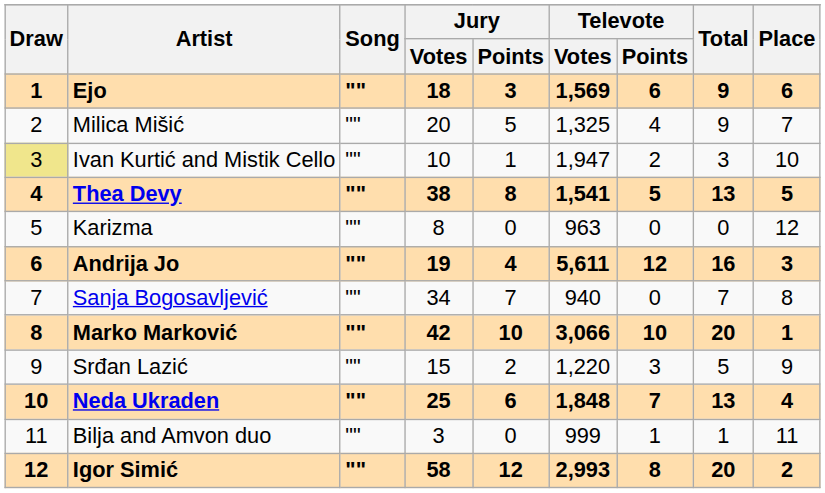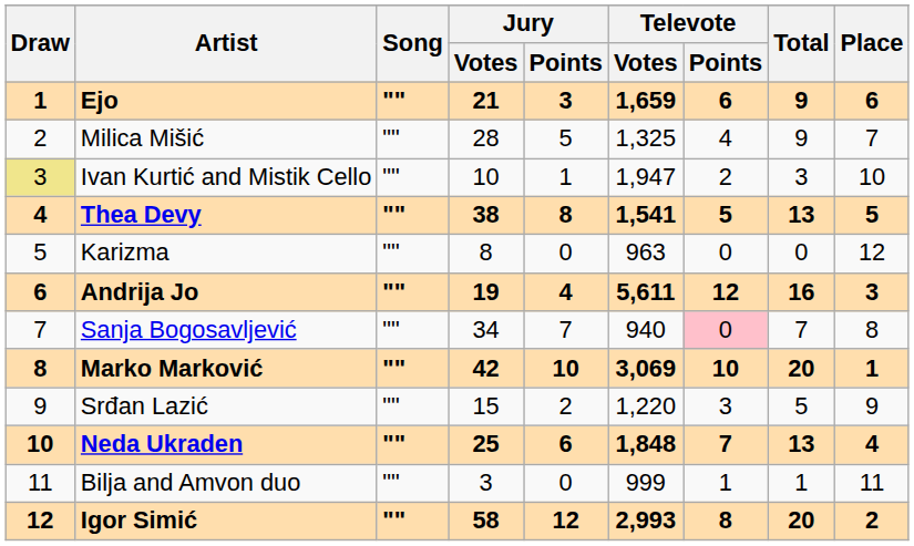 <table class="sortable wikitable" style="margin: 1em auto 1em auto; text-align:center;">
 <tr>
 </tr>
 <tr>
 <th rowspan="2">Draw</th>
 <th rowspan="2">Artist</th>
 <th rowspan="2">Song</th>
 <th colspan="2">Jury</th>
 <th colspan="2">Televote</th>
 <th rowspan="2">Total</th>
 <th rowspan="2">Place</th>
 </tr>
 <tr>
 <th>Votes</th>
 <th>Points</th>
 <th>Votes</th>
 <th>Points</th>
 </tr>
 <tr style="font-weight:bold; background:navajowhite;">
 <td>1</td>
 <td align="left">Ejo</td>
 <td align="left">""</td>
-<td>18</td>
+<td>21</td>
 <td>3</td>
-<td>1,569</td>
+<td>1,659</td>
 <td>6</td>
 <td>9</td>
 <td>6</td>
 </tr>
 <tr>
 <td>2</td>
 <td align="left">Milica Mišić</td>
 <td align="left">""</td>
-<td>20</td>
+<td>28</td>
 <td>5</td>
 <td>1,325</td>
 <td>4</td>
 <td>9</td>
 <td>7</td>
 </tr>
 <tr>
 <td style="background: khaki;">3</td>
 <td align="left">Ivan Kurtić and Mistik Cello</td>
 <td align="left">""</td>
 <td>10</td>
 <td>1</td>
 <td>1,947</td>
 <td>2</td>
 <td>3</td>
 <td>10</td>
 </tr>
 <tr style="font-weight:bold; background:navajowhite;">
 <td>4</td>
 <td align="left"><a href='#'>Thea Devy</a></td>
 <td align="left">""</td>
 <td>38</td>
 <td>8</td>
 <td>1,541</td>
 <td>5</td>
 <td>13</td>
 <td>5</td>
 </tr>
 <tr>
 <td>5</td>
 <td align="left">Karizma</td>
 <td align="left">""</td>
 <td>8</td>
 <td>0</td>
 <td>963</td>
 <td>0</td>
 <td>0</td>
 <td>12</td>
 </tr>
 <tr style="font-weight:bold; background:navajowhite;">
 <td>6</td>
 <td align="left">Andrija Jo</td>
 <td align="left">""</td>
 <td>19</td>
 <td>4</td>
 <td>5,611</td>
 <td>12</td>
 <td>16</td>
 <td>3</td>
 </tr>
 <tr>
 <td>7</td>
 <td align="left"><a href='#'>Sanja Bogosavljević</a></td>
 <td align="left">""</td>
 <td>34</td>
 <td>7</td>
 <td>940</td>
-<td>0</td>
+<td style="background: pink;">0</td>
 <td>7</td>
 <td>8</td>
 </tr>
 <tr style="font-weight:bold; background:navajowhite;">
 <td>8</td>
 <td align="left">Marko Marković</td>
 <td align="left">""</td>
 <td>42</td>
 <td>10</td>
-<td>3,066</td>
+<td>3,069</td>
 <td>10</td>
 <td>20</td>
 <td>1</td>
 </tr>
 <tr>
 <td>9</td>
 <td align="left">Srđan Lazić</td>
 <td align="left">""</td>
 <td>15</td>
 <td>2</td>
 <td>1,220</td>
 <td>3</td>
 <td>5</td>
 <td>9</td>
 </tr>
 <tr style="font-weight:bold; background:navajowhite;">
 <td>10</td>
 <td align="left"><a href='#'>Neda Ukraden</a></td>
 <td align="left">""</td>
 <td>25</td>
 <td>6</td>
 <td>1,848</td>
 <td>7</td>
 <td>13</td>
 <td>4</td>
 </tr>
 <tr>
 <td>11</td>
 <td align="left">Bilja and Amvon duo</td>
 <td align="left">""</td>
 <td>3</td>
 <td>0</td>
 <td>999</td>
 <td>1</td>
 <td>1</td>
 <td>11</td>
 </tr>
 <tr style="font-weight:bold; background:navajowhite;">
 <td>12</td>
 <td align="left">Igor Simić</td>
 <td align="left">""</td>
 <td><strong>58</strong></td>
 <td>12</td>
 <td>2,993</td>
 <td>8</td>
 <td>20</td>
 <td>2</td>
 </tr>
 </table>
